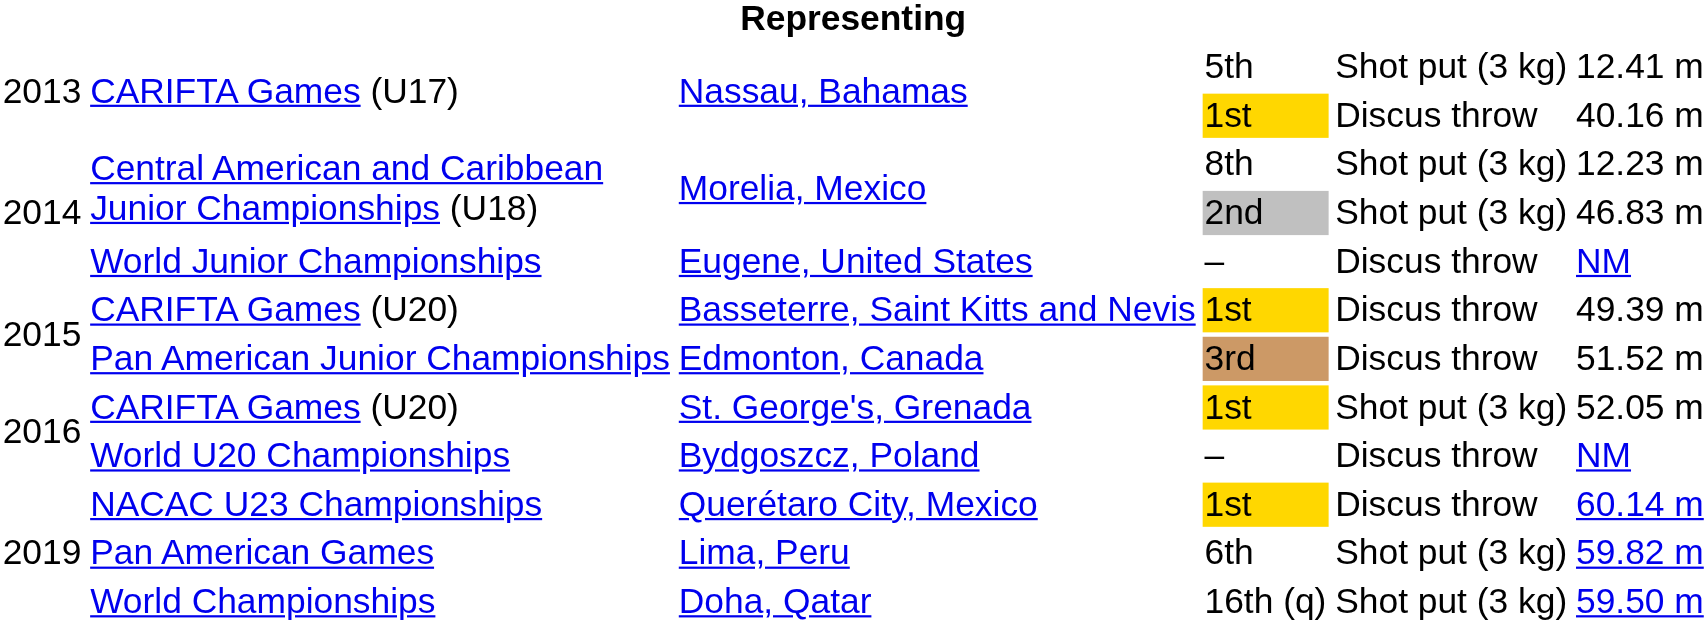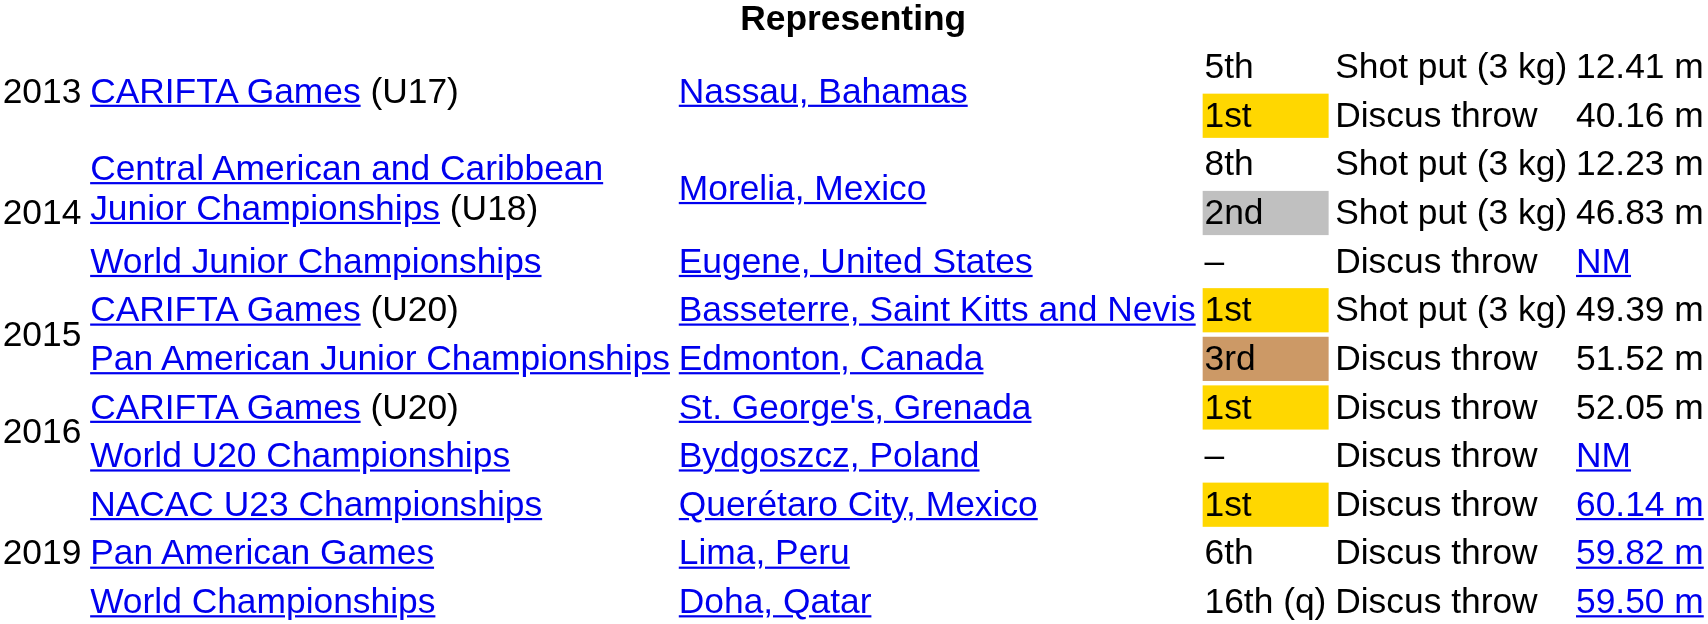 <table>
 <tr>
 <th colspan="6">Representing </th>
 </tr>
 <tr>
 <td rowspan=2>2013</td>
 <td rowspan=2><a href='#'>CARIFTA Games</a> (U17)</td>
 <td rowspan=2><a href='#'>Nassau, Bahamas</a></td>
 <td>5th</td>
 <td>Shot put (3 kg)</td>
 <td>12.41 m</td>
 </tr>
 <tr>
 <td bgcolor=gold>1st</td>
 <td>Discus throw</td>
 <td>40.16 m</td>
 </tr>
 <tr>
 <td rowspan=3>2014</td>
 <td rowspan=2><a href='#'>Central American and Caribbean<br>Junior Championships</a> (U18)</td>
 <td rowspan=2><a href='#'>Morelia, Mexico</a></td>
 <td>8th</td>
 <td>Shot put (3 kg)</td>
 <td>12.23 m</td>
 </tr>
 <tr>
 <td bgcolor=silver>2nd</td>
 <td>Shot put (3 kg)</td>
 <td>46.83 m</td>
 </tr>
 <tr>
 <td><a href='#'>World Junior Championships</a></td>
 <td><a href='#'>Eugene, United States</a></td>
 <td>–</td>
 <td>Discus throw</td>
 <td><a href='#'>NM</a></td>
 </tr>
 <tr>
 <td rowspan=2>2015</td>
 <td><a href='#'>CARIFTA Games</a> (U20)</td>
 <td><a href='#'>Basseterre, Saint Kitts and Nevis</a></td>
 <td bgcolor=gold>1st</td>
-<td>Discus throw</td>
+<td>Shot put (3 kg)</td>
 <td>49.39 m</td>
 </tr>
 <tr>
 <td><a href='#'>Pan American Junior Championships</a></td>
 <td><a href='#'>Edmonton, Canada</a></td>
 <td bgcolor=cc9966>3rd</td>
 <td>Discus throw</td>
 <td>51.52 m</td>
 </tr>
 <tr>
 <td rowspan=2>2016</td>
 <td><a href='#'>CARIFTA Games</a> (U20)</td>
 <td><a href='#'>St. George's, Grenada</a></td>
 <td bgcolor=gold>1st</td>
-<td>Shot put (3 kg)</td>
+<td>Discus throw</td>
 <td>52.05 m</td>
 </tr>
 <tr>
 <td><a href='#'>World U20 Championships</a></td>
 <td><a href='#'>Bydgoszcz, Poland</a></td>
 <td>–</td>
 <td>Discus throw</td>
 <td><a href='#'>NM</a></td>
 </tr>
 <tr>
 <td rowspan=3>2019</td>
 <td><a href='#'>NACAC U23 Championships</a></td>
 <td><a href='#'>Querétaro City, Mexico</a></td>
 <td bgcolor=gold>1st</td>
 <td>Discus throw</td>
 <td><a href='#'>60.14 m</a></td>
 </tr>
 <tr>
 <td><a href='#'>Pan American Games</a></td>
 <td><a href='#'>Lima, Peru</a></td>
 <td>6th</td>
-<td>Shot put (3 kg)</td>
+<td>Discus throw</td>
 <td><a href='#'>59.82 m</a></td>
 </tr>
 <tr>
 <td><a href='#'>World Championships</a></td>
 <td><a href='#'>Doha, Qatar</a></td>
 <td>16th (q)</td>
-<td>Shot put (3 kg)</td>
+<td>Discus throw</td>
 <td><a href='#'>59.50 m</a></td>
 </tr>
 </table>
